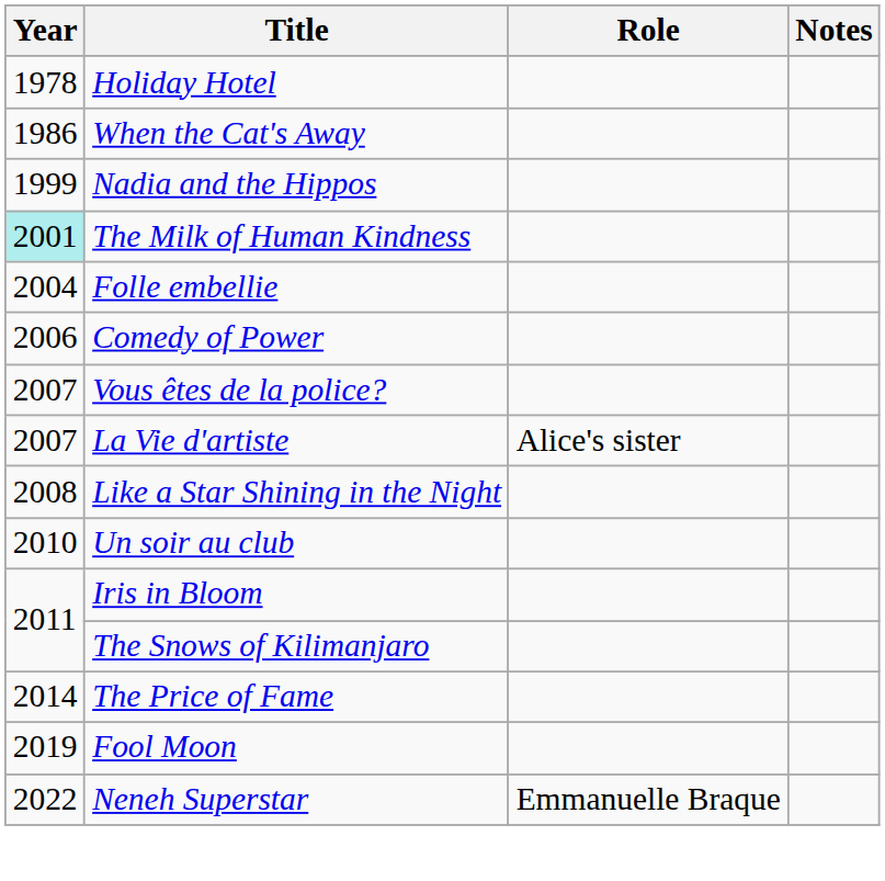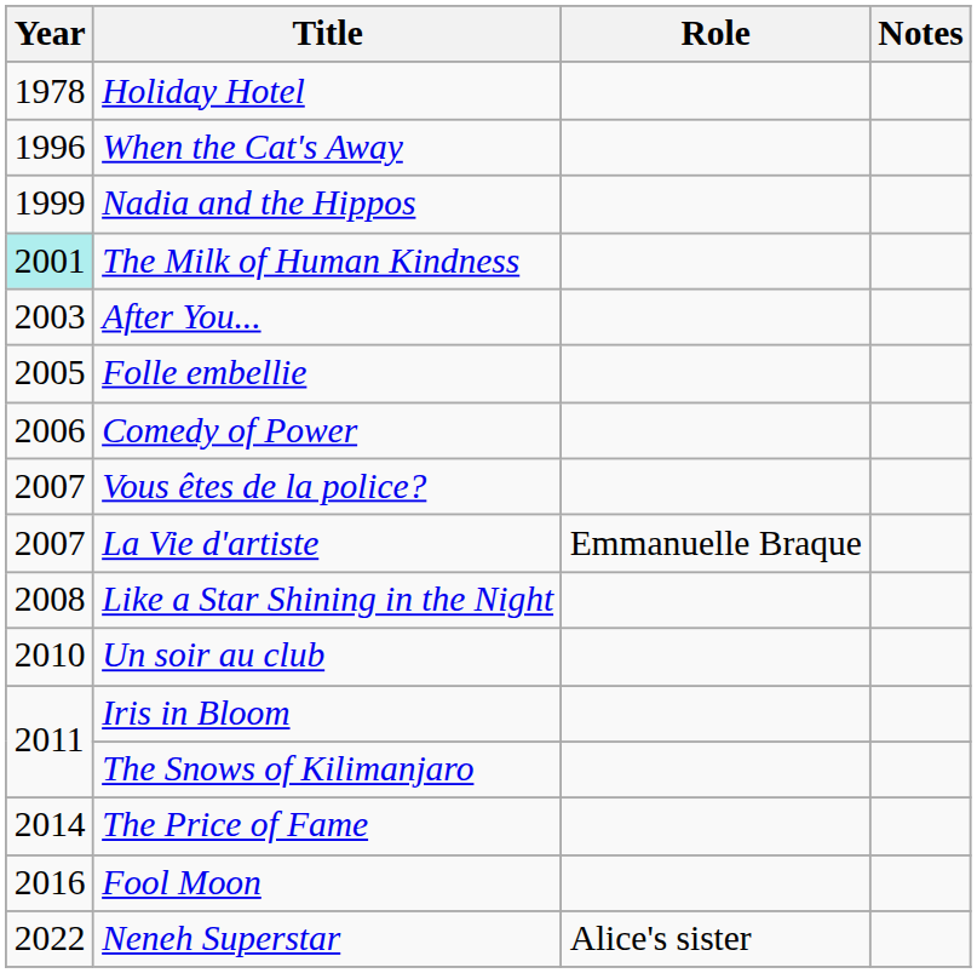 <table class="wikitable sortable">
 <tr>
 <th>Year</th>
 <th>Title</th>
 <th>Role</th>
 <th class="unsortable">Notes</th>
 </tr>
 <tr>
 <td>1978</td>
 <td><em><a href='#'>Holiday Hotel</a></em></td>
 <td></td>
 <td></td>
 </tr>
 <tr>
-<td>1986</td>
+<td>1996</td>
 <td><em><a href='#'>When the Cat's Away</a></em></td>
 <td></td>
 <td></td>
 </tr>
 <tr>
 <td>1999</td>
 <td><em><a href='#'>Nadia and the Hippos</a></em></td>
 <td></td>
 <td></td>
 </tr>
 <tr>
 <td style="background: paleturquoise;">2001</td>
 <td><em><a href='#'>The Milk of Human Kindness</a></em></td>
 <td></td>
 <td></td>
 </tr>
 <tr>
-<td>2004</td>
+<td>2003</td>
+<td><em><a href='#'>After You...</a></em></td>
+<td></td>
+<td></td>
+</tr>
+<tr>
+<td>2005</td>
 <td><em><a href='#'>Folle embellie</a></em></td>
 <td></td>
 <td></td>
 </tr>
 <tr>
 <td>2006</td>
 <td><em><a href='#'>Comedy of Power</a></em></td>
 <td></td>
 <td></td>
 </tr>
 <tr>
 <td>2007</td>
 <td><em><a href='#'>Vous êtes de la police?</a></em></td>
 <td></td>
 <td></td>
 </tr>
 <tr>
 <td>2007</td>
 <td><em><a href='#'>La Vie d'artiste</a></em></td>
-<td>Alice's sister</td>
+<td>Emmanuelle Braque</td>
 <td></td>
 </tr>
 <tr>
 <td>2008</td>
 <td><em><a href='#'>Like a Star Shining in the Night</a></em></td>
 <td></td>
 <td></td>
 </tr>
 <tr>
 <td>2010</td>
 <td><em><a href='#'>Un soir au club</a></em></td>
 <td></td>
 <td></td>
 </tr>
 <tr>
 <td rowspan=2>2011</td>
 <td><em><a href='#'>Iris in Bloom</a></em></td>
 <td></td>
 <td></td>
 </tr>
 <tr>
 <td><em><a href='#'>The Snows of Kilimanjaro</a></em></td>
 <td></td>
 <td></td>
 </tr>
 <tr>
 <td>2014</td>
 <td><em><a href='#'>The Price of Fame</a></em></td>
 <td></td>
 <td></td>
 </tr>
 <tr>
-<td>2019</td>
+<td>2016</td>
 <td><em><a href='#'>Fool Moon</a></em></td>
 <td></td>
 <td></td>
 </tr>
 <tr>
 <td>2022</td>
 <td><em><a href='#'>Neneh Superstar</a></em></td>
-<td>Emmanuelle Braque</td>
+<td>Alice's sister</td>
 <td></td>
 </tr>
 </table>
